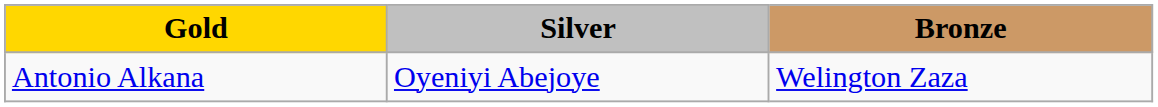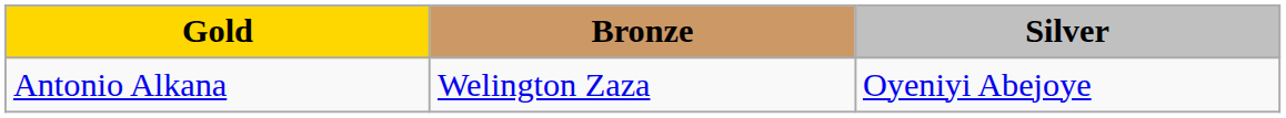 <table class="wikitable" style="text-align:left">
 <tr align="center">
 <td width=200 bgcolor=gold><strong>Gold</strong></td>
+<td width=200 bgcolor=CC9966><strong>Bronze</strong></td>
 <td width=200 bgcolor=silver><strong>Silver</strong></td>
-<td width=200 bgcolor=CC9966><strong>Bronze</strong></td>
 </tr>
 <tr>
 <td><a href='#'>Antonio Alkana</a><br><em></em></td>
+<td><a href='#'>Welington Zaza</a><br><em></em></td>
 <td><a href='#'>Oyeniyi Abejoye</a><br><em></em></td>
-<td><a href='#'>Welington Zaza</a><br><em></em></td>
 </tr>
 </table>
